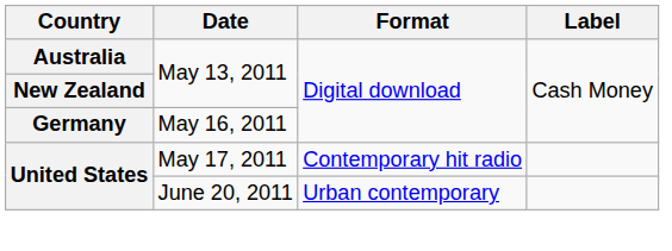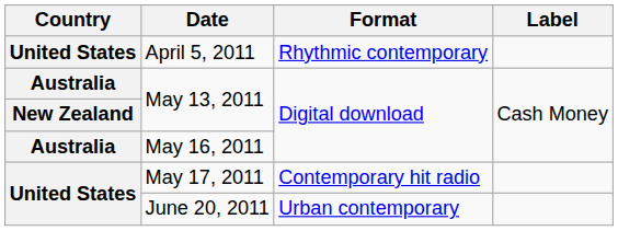 <table class="wikitable plainrowheaders">
 <tr>
 <th>Country</th>
 <th>Date</th>
 <th>Format</th>
 <th>Label</th>
+</tr>
+<tr>
+<th scope="row">United States</th>
+<td>April 5, 2011</td>
+<td><a href='#'>Rhythmic contemporary</a></td>
+<td></td>
 </tr>
 <tr>
 <th scope="row">Australia</th>
 <td rowspan="2">May 13, 2011</td>
 <td rowspan="3"><a href='#'>Digital download</a></td>
 <td rowspan="3">Cash Money</td>
 </tr>
 <tr>
 <th scope="row">New Zealand</th>
 </tr>
 <tr>
-<th scope="row">Germany</th>
+<th scope="row">Australia</th>
 <td>May 16, 2011</td>
 </tr>
 <tr>
 <th scope="row" rowspan="2">United States</th>
 <td>May 17, 2011</td>
 <td><a href='#'>Contemporary hit radio</a></td>
 <td></td>
 </tr>
 <tr>
 <td>June 20, 2011</td>
 <td><a href='#'>Urban contemporary</a></td>
 <td></td>
 </tr>
 </table>
